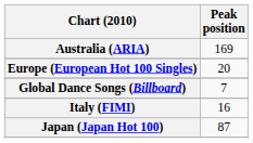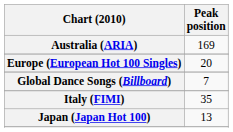 <table class="wikitable sortable plainrowheaders">
 <tr>
 <th>Chart (2010)</th>
 <th>Peak<br>position</th>
 </tr>
 <tr>
 <th scope="row">Australia (<a href='#'>ARIA</a>)</th>
 <td style="text-align:center;">169</td>
 </tr>
 <tr>
 </tr>
 <tr>
 </tr>
 <tr>
 </tr>
 <tr>
 </tr>
 <tr>
 <th scope="row">Europe (<a href='#'>European Hot 100 Singles</a>)</th>
 <td style="text-align:center;">20</td>
 </tr>
 <tr>
 </tr>
 <tr>
 <th scope="row">Global Dance Songs (<em><a href='#'>Billboard</a></em>)</th>
 <td style="text-align:center;">7</td>
 </tr>
 <tr>
 </tr>
 <tr>
 </tr>
 <tr>
 <th scope="row">Italy (<a href='#'>FIMI</a>)</th>
-<td style="text-align:center;">16</td>
+<td style="text-align:center;">35</td>
 </tr>
 <tr>
 <th scope="row">Japan (<a href='#'>Japan Hot 100</a>)</th>
-<td style="text-align:center;">87</td>
+<td style="text-align:center;">13</td>
 </tr>
 <tr>
 </tr>
 <tr>
 </tr>
 <tr>
 </tr>
 <tr>
 </tr>
 <tr>
 </tr>
 <tr>
 </tr>
 <tr>
 </tr>
 <tr>
 </tr>
 <tr>
 </tr>
 </table>
